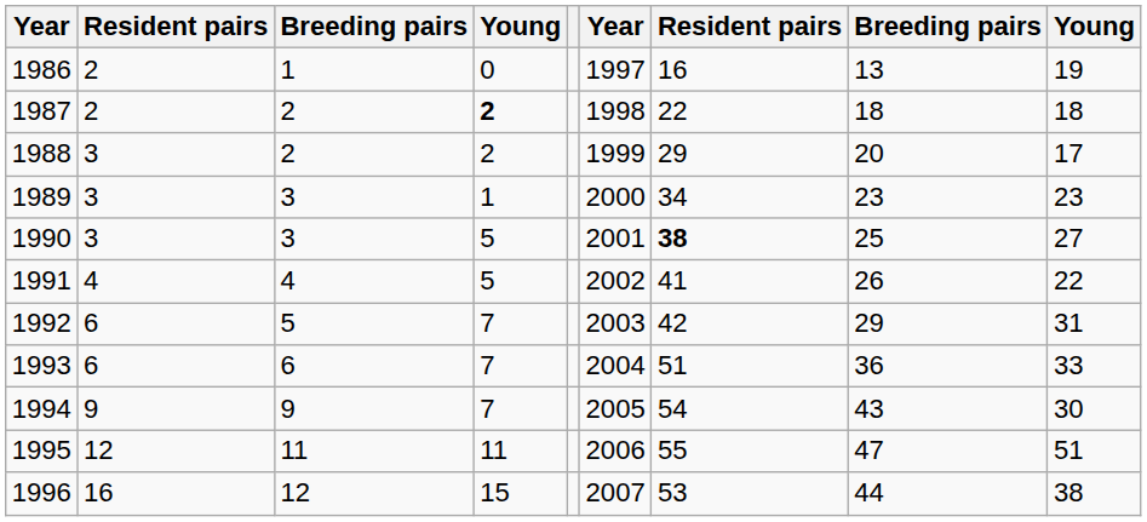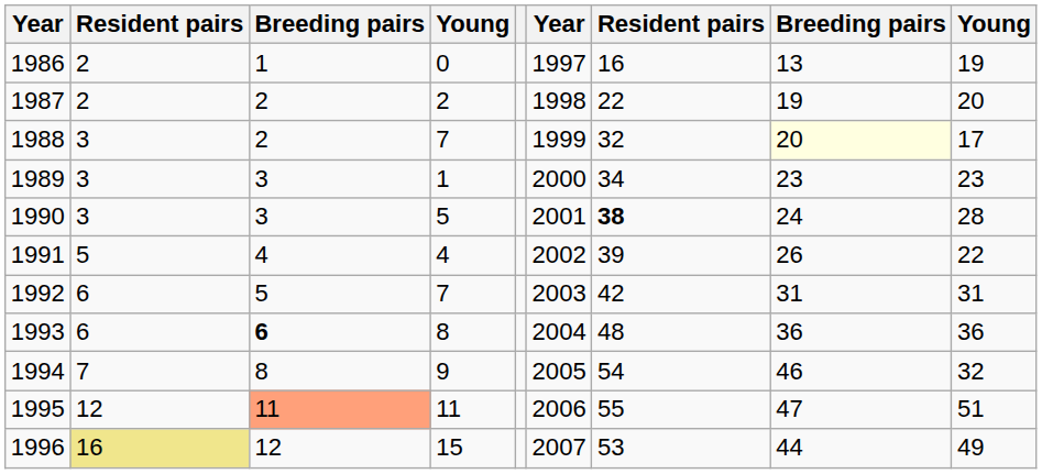 <table class="wikitable">
 <tr class="hintergrundfarbe5">
 <th>Year</th>
 <th>Resident pairs</th>
 <th>Breeding pairs</th>
 <th>Young</th>
 <th></th>
 <th>Year</th>
 <th>Resident pairs</th>
 <th>Breeding pairs</th>
 <th>Young</th>
 </tr>
 <tr>
 <td>1986</td>
 <td>2</td>
 <td>1</td>
 <td>0</td>
 <td></td>
 <td>1997</td>
 <td>16</td>
 <td>13</td>
 <td>19</td>
 </tr>
 <tr>
 <td>1987</td>
 <td>2</td>
 <td>2</td>
-<td><strong>2</strong></td>
+<td>2</td>
 <td></td>
 <td>1998</td>
 <td>22</td>
-<td>18</td>
-<td>18</td>
+<td>19</td>
+<td>20</td>
 </tr>
 <tr>
 <td>1988</td>
 <td>3</td>
 <td>2</td>
-<td>2</td>
+<td>7</td>
 <td></td>
 <td>1999</td>
-<td>29</td>
-<td>20</td>
+<td>32</td>
+<td style="background: lightyellow;">20</td>
 <td>17</td>
 </tr>
 <tr>
 <td>1989</td>
 <td>3</td>
 <td>3</td>
 <td>1</td>
 <td></td>
 <td>2000</td>
 <td>34</td>
 <td>23</td>
 <td>23</td>
 </tr>
 <tr>
 <td>1990</td>
 <td>3</td>
 <td>3</td>
 <td>5</td>
 <td></td>
 <td>2001</td>
 <td><strong>38</strong></td>
-<td>25</td>
-<td>27</td>
+<td>24</td>
+<td>28</td>
 </tr>
 <tr>
 <td>1991</td>
+<td>5</td>
 <td>4</td>
 <td>4</td>
-<td>5</td>
 <td></td>
 <td>2002</td>
-<td>41</td>
+<td>39</td>
 <td>26</td>
 <td>22</td>
 </tr>
 <tr>
 <td>1992</td>
 <td>6</td>
 <td>5</td>
 <td>7</td>
 <td></td>
 <td>2003</td>
 <td>42</td>
-<td>29</td>
+<td>31</td>
 <td>31</td>
 </tr>
 <tr>
 <td>1993</td>
 <td>6</td>
-<td>6</td>
-<td>7</td>
+<td><strong>6</strong></td>
+<td>8</td>
 <td></td>
 <td>2004</td>
-<td>51</td>
+<td>48</td>
 <td>36</td>
-<td>33</td>
+<td>36</td>
 </tr>
 <tr>
 <td>1994</td>
+<td>7</td>
+<td>8</td>
 <td>9</td>
-<td>9</td>
-<td>7</td>
 <td></td>
 <td>2005</td>
 <td>54</td>
-<td>43</td>
-<td>30</td>
+<td>46</td>
+<td>32</td>
 </tr>
 <tr>
 <td>1995</td>
 <td>12</td>
-<td>11</td>
+<td style="background: lightsalmon;">11</td>
 <td>11</td>
 <td></td>
 <td>2006</td>
 <td>55</td>
 <td>47</td>
 <td>51</td>
 </tr>
 <tr>
 <td>1996</td>
-<td>16</td>
+<td style="background: khaki;">16</td>
 <td>12</td>
 <td>15</td>
 <td></td>
 <td>2007</td>
 <td>53</td>
 <td>44</td>
-<td>38</td>
+<td>49</td>
 </tr>
 </table>
